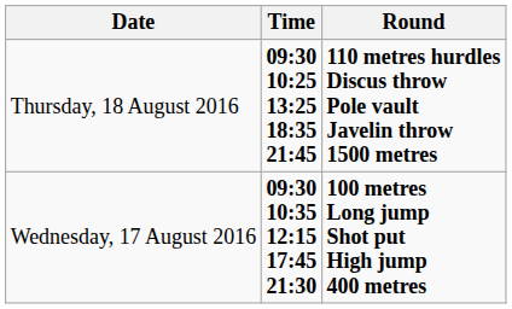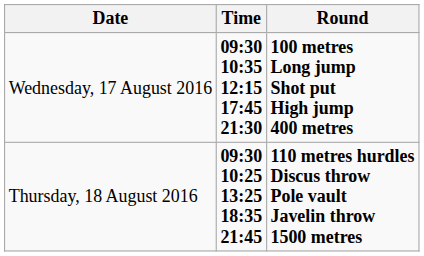 <table class="wikitable">
 <tr>
 <th>Date</th>
 <th>Time</th>
 <th>Round</th>
 </tr>
 <tr>
+<td>Wednesday, 17 August 2016</td>
+<td align=right><strong>09:30<br>10:35<br>12:15<br>17:45<br>21:30</strong></td>
+<td><strong>100 metres<br>Long jump<br>Shot put<br>High jump<br>400 metres</strong></td>
+</tr>
+<tr>
 <td>Thursday, 18 August 2016</td>
 <td align=right><strong>09:30<br>10:25<br>13:25<br>18:35<br>21:45</strong></td>
 <td><strong>110 metres hurdles<br>Discus throw<br>Pole vault<br>Javelin throw<br>1500 metres</strong></td>
 </tr>
-<tr>
-<td>Wednesday, 17 August 2016</td>
-<td align=right><strong>09:30<br>10:35<br>12:15<br>17:45<br>21:30</strong></td>
-<td><strong>100 metres<br>Long jump<br>Shot put<br>High jump<br>400 metres</strong></td>
-</tr>
 </table>
